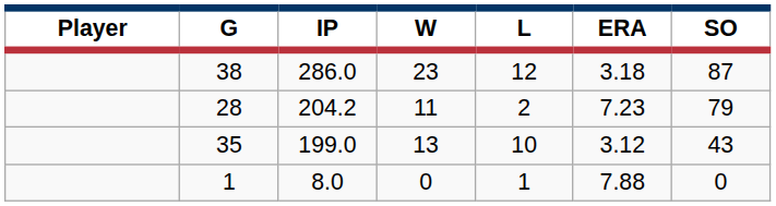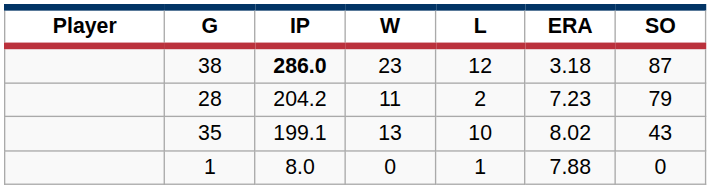 <table class="wikitable sortable">
 <tr>
 <th style="background:#FFFFFF; border-top:#023465 5px solid; border-bottom:#ba313c 5px solid;" width="16%">Player</th>
 <th style="background:#FFFFFF; border-top:#023465 5px solid; border-bottom:#ba313c 5px solid;" width="9%">G</th>
 <th style="background:#FFFFFF; border-top:#023465 5px solid; border-bottom:#ba313c 5px solid;" width="9%">IP</th>
 <th style="background:#FFFFFF; border-top:#023465 5px solid; border-bottom:#ba313c 5px solid;" width="9%">W</th>
 <th style="background:#FFFFFF; border-top:#023465 5px solid; border-bottom:#ba313c 5px solid;" width="9%">L</th>
 <th style="background:#FFFFFF; border-top:#023465 5px solid; border-bottom:#ba313c 5px solid;" width="9%">ERA</th>
 <th style="background:#FFFFFF; border-top:#023465 5px solid; border-bottom:#ba313c 5px solid;" width="9%">SO</th>
 </tr>
 <tr align="center">
 <td></td>
 <td>38</td>
-<td>286.0</td>
+<td><strong>286.0</strong></td>
 <td>23</td>
 <td>12</td>
 <td>3.18</td>
 <td>87</td>
 </tr>
 <tr align="center">
 <td></td>
 <td>28</td>
 <td>204.2</td>
 <td>11</td>
 <td>2</td>
 <td>7.23</td>
 <td>79</td>
 </tr>
 <tr align="center">
 <td></td>
 <td>35</td>
-<td>199.0</td>
+<td>199.1</td>
 <td>13</td>
 <td>10</td>
-<td>3.12</td>
+<td>8.02</td>
 <td>43</td>
 </tr>
 <tr align="center">
 <td></td>
 <td>1</td>
 <td>8.0</td>
 <td>0</td>
 <td>1</td>
 <td>7.88</td>
 <td>0</td>
 </tr>
 </table>
